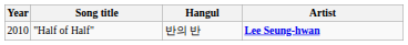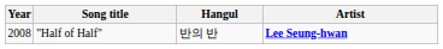 <table class="wikitable" style="width:600px">
 <tr>
 <th width=10>Year</th>
 <th>Song title</th>
 <th>Hangul</th>
 <th>Artist</th>
 </tr>
 <tr>
-<td>2010</td>
+<td>2008</td>
 <td>"Half of Half"</td>
 <td>반의 반</td>
 <td><strong><a href='#'>Lee Seung-hwan</a></strong></td>
 </tr>
 </table>
